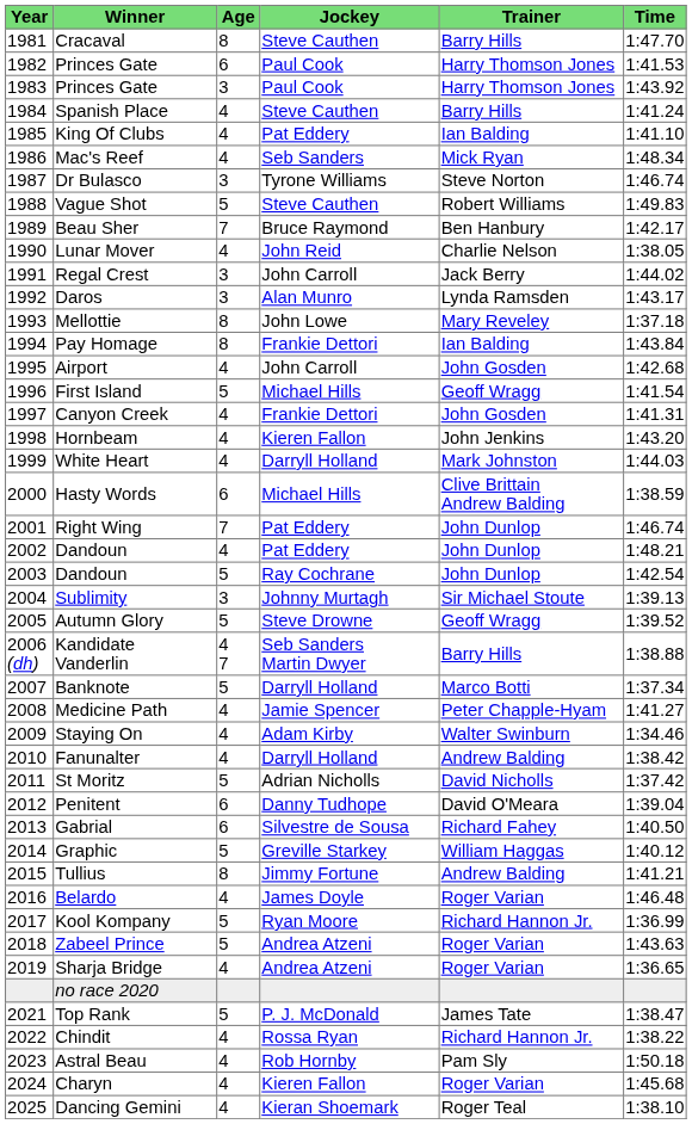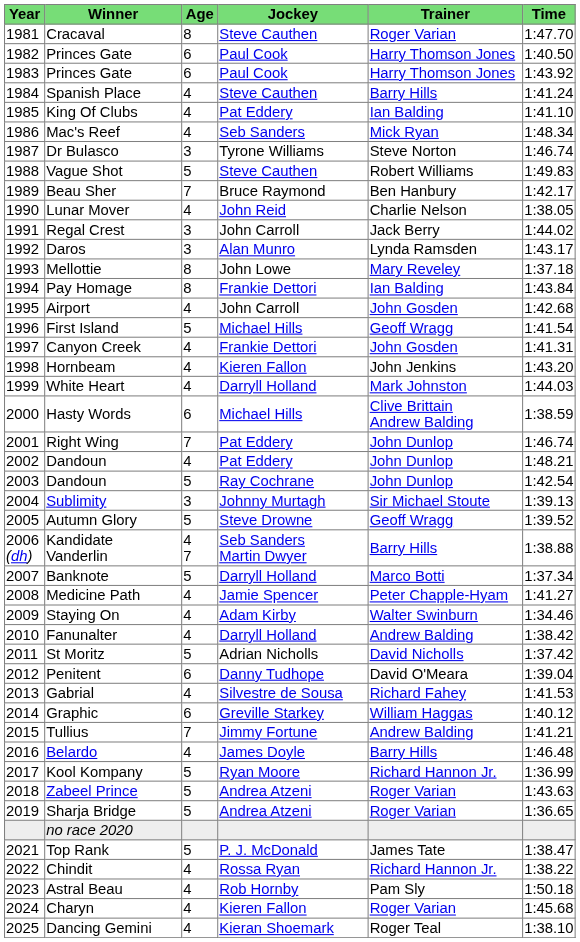 <table class = "sortable" | border="1" style="border-collapse: collapse; font-size:90%">
 <tr bgcolor="#77dd77" align="center">
 <th width="36px"><strong>Year</strong><br></th>
 <th width="130px"><strong>Winner</strong><br></th>
 <th width="32px"><strong>Age</strong><br></th>
 <th width="143px"><strong>Jockey</strong><br></th>
 <th width="147px"><strong>Trainer</strong><br></th>
 <th><strong>Time</strong><br></th>
 </tr>
 <tr>
 <td>1981</td>
 <td>Cracaval</td>
 <td>8</td>
 <td><a href='#'>Steve Cauthen</a></td>
-<td><a href='#'>Barry Hills</a></td>
+<td><a href='#'>Roger Varian</a></td>
 <td>1:47.70</td>
 </tr>
 <tr>
 <td>1982</td>
 <td>Princes Gate</td>
 <td>6</td>
 <td><a href='#'>Paul Cook</a></td>
 <td><a href='#'>Harry Thomson Jones</a></td>
-<td>1:41.53</td>
+<td>1:40.50</td>
 </tr>
 <tr>
 <td>1983</td>
 <td>Princes Gate</td>
-<td>3</td>
+<td>6</td>
 <td><a href='#'>Paul Cook</a></td>
 <td><a href='#'>Harry Thomson Jones</a></td>
 <td>1:43.92</td>
 </tr>
 <tr>
 <td>1984</td>
 <td>Spanish Place</td>
 <td>4</td>
 <td><a href='#'>Steve Cauthen</a></td>
 <td><a href='#'>Barry Hills</a></td>
 <td>1:41.24</td>
 </tr>
 <tr>
 <td>1985</td>
 <td>King Of Clubs</td>
 <td>4</td>
 <td><a href='#'>Pat Eddery</a></td>
 <td><a href='#'>Ian Balding</a></td>
 <td>1:41.10</td>
 </tr>
 <tr>
 <td>1986</td>
 <td>Mac's Reef</td>
 <td>4</td>
 <td><a href='#'>Seb Sanders</a></td>
 <td><a href='#'>Mick Ryan</a></td>
 <td>1:48.34</td>
 </tr>
 <tr>
 <td>1987</td>
 <td>Dr Bulasco</td>
 <td>3</td>
 <td>Tyrone Williams</td>
 <td>Steve Norton</td>
 <td>1:46.74</td>
 </tr>
 <tr>
 <td>1988</td>
 <td>Vague Shot</td>
 <td>5</td>
 <td><a href='#'>Steve Cauthen</a></td>
 <td>Robert Williams</td>
 <td>1:49.83</td>
 </tr>
 <tr>
 <td>1989</td>
 <td>Beau Sher</td>
 <td>7</td>
 <td>Bruce Raymond</td>
 <td>Ben Hanbury</td>
 <td>1:42.17</td>
 </tr>
 <tr>
 <td>1990</td>
 <td>Lunar Mover</td>
 <td>4</td>
 <td><a href='#'>John Reid</a></td>
 <td>Charlie Nelson</td>
 <td>1:38.05</td>
 </tr>
 <tr>
 <td>1991</td>
 <td>Regal Crest</td>
 <td>3</td>
 <td>John Carroll</td>
 <td>Jack Berry</td>
 <td>1:44.02</td>
 </tr>
 <tr>
 <td>1992</td>
 <td>Daros</td>
 <td>3</td>
 <td><a href='#'>Alan Munro</a></td>
 <td>Lynda Ramsden</td>
 <td>1:43.17</td>
 </tr>
 <tr>
 <td>1993</td>
 <td>Mellottie</td>
 <td>8</td>
 <td>John Lowe</td>
 <td><a href='#'>Mary Reveley</a></td>
 <td>1:37.18</td>
 </tr>
 <tr>
 <td>1994</td>
 <td>Pay Homage</td>
 <td>8</td>
 <td><a href='#'>Frankie Dettori</a></td>
 <td><a href='#'>Ian Balding</a></td>
 <td>1:43.84</td>
 </tr>
 <tr>
 <td>1995</td>
 <td>Airport</td>
 <td>4</td>
 <td>John Carroll</td>
 <td><a href='#'>John Gosden</a></td>
 <td>1:42.68</td>
 </tr>
 <tr>
 <td>1996</td>
 <td>First Island</td>
 <td>5</td>
 <td><a href='#'>Michael Hills</a></td>
 <td><a href='#'>Geoff Wragg</a></td>
 <td>1:41.54</td>
 </tr>
 <tr>
 <td>1997</td>
 <td>Canyon Creek</td>
 <td>4</td>
 <td><a href='#'>Frankie Dettori</a></td>
 <td><a href='#'>John Gosden</a></td>
 <td>1:41.31</td>
 </tr>
 <tr>
 <td>1998</td>
 <td>Hornbeam</td>
 <td>4</td>
 <td><a href='#'>Kieren Fallon</a></td>
 <td>John Jenkins</td>
 <td>1:43.20</td>
 </tr>
 <tr>
 <td>1999</td>
 <td>White Heart</td>
 <td>4</td>
 <td><a href='#'>Darryll Holland</a></td>
 <td><a href='#'>Mark Johnston</a></td>
 <td>1:44.03</td>
 </tr>
 <tr>
 <td>2000</td>
 <td>Hasty Words</td>
 <td>6</td>
 <td><a href='#'>Michael Hills</a></td>
 <td><a href='#'>Clive Brittain</a><br><a href='#'>Andrew Balding</a></td>
 <td>1:38.59</td>
 </tr>
 <tr>
 <td>2001</td>
 <td>Right Wing</td>
 <td>7</td>
 <td><a href='#'>Pat Eddery</a></td>
 <td><a href='#'>John Dunlop</a></td>
 <td>1:46.74</td>
 </tr>
 <tr>
 <td>2002</td>
 <td>Dandoun</td>
 <td>4</td>
 <td><a href='#'>Pat Eddery</a></td>
 <td><a href='#'>John Dunlop</a></td>
 <td>1:48.21</td>
 </tr>
 <tr>
 <td>2003</td>
 <td>Dandoun</td>
 <td>5</td>
 <td><a href='#'>Ray Cochrane</a></td>
 <td><a href='#'>John Dunlop</a></td>
 <td>1:42.54</td>
 </tr>
 <tr>
 <td>2004</td>
 <td><a href='#'>Sublimity</a></td>
 <td>3</td>
 <td><a href='#'>Johnny Murtagh</a></td>
 <td><a href='#'>Sir Michael Stoute</a></td>
 <td>1:39.13</td>
 </tr>
 <tr>
 <td>2005</td>
 <td>Autumn Glory</td>
 <td>5</td>
 <td><a href='#'>Steve Drowne</a></td>
 <td><a href='#'>Geoff Wragg</a></td>
 <td>1:39.52</td>
 </tr>
 <tr>
 <td>2006<br><em>(<a href='#'>dh</a>)</em></td>
 <td>Kandidate<br>Vanderlin</td>
 <td>4<br>7</td>
 <td><a href='#'>Seb Sanders</a><br><a href='#'>Martin Dwyer</a></td>
 <td><a href='#'>Barry Hills</a></td>
 <td>1:38.88</td>
 </tr>
 <tr>
 <td>2007</td>
 <td>Banknote</td>
 <td>5</td>
 <td><a href='#'>Darryll Holland</a></td>
 <td><a href='#'>Marco Botti</a></td>
 <td>1:37.34</td>
 </tr>
 <tr>
 <td>2008</td>
 <td>Medicine Path</td>
 <td>4</td>
 <td><a href='#'>Jamie Spencer</a></td>
 <td><a href='#'>Peter Chapple-Hyam</a></td>
 <td>1:41.27</td>
 </tr>
 <tr>
 <td>2009</td>
 <td>Staying On</td>
 <td>4</td>
 <td><a href='#'>Adam Kirby</a></td>
 <td><a href='#'>Walter Swinburn</a></td>
 <td>1:34.46</td>
 </tr>
 <tr>
 <td>2010</td>
 <td>Fanunalter</td>
 <td>4</td>
 <td><a href='#'>Darryll Holland</a></td>
 <td><a href='#'>Andrew Balding</a></td>
 <td>1:38.42</td>
 </tr>
 <tr>
 <td>2011</td>
 <td>St Moritz</td>
 <td>5</td>
 <td>Adrian Nicholls</td>
 <td><a href='#'>David Nicholls</a></td>
 <td>1:37.42</td>
 </tr>
 <tr>
 <td>2012</td>
 <td>Penitent</td>
 <td>6</td>
 <td><a href='#'>Danny Tudhope</a></td>
 <td>David O'Meara</td>
 <td>1:39.04</td>
 </tr>
 <tr>
 <td>2013</td>
 <td>Gabrial</td>
-<td>6</td>
+<td>4</td>
 <td><a href='#'>Silvestre de Sousa</a></td>
 <td><a href='#'>Richard Fahey</a></td>
-<td>1:40.50</td>
+<td>1:41.53</td>
 </tr>
 <tr>
 <td>2014</td>
 <td>Graphic</td>
-<td>5</td>
+<td>6</td>
 <td><a href='#'>Greville Starkey</a></td>
 <td><a href='#'>William Haggas</a></td>
 <td>1:40.12</td>
 </tr>
 <tr>
 <td>2015</td>
 <td>Tullius</td>
-<td>8</td>
+<td>7</td>
 <td><a href='#'>Jimmy Fortune</a></td>
 <td><a href='#'>Andrew Balding</a></td>
 <td>1:41.21</td>
 </tr>
 <tr>
 <td>2016</td>
 <td><a href='#'>Belardo</a></td>
 <td>4</td>
 <td><a href='#'>James Doyle</a></td>
-<td><a href='#'>Roger Varian</a></td>
+<td><a href='#'>Barry Hills</a></td>
 <td>1:46.48</td>
 </tr>
 <tr>
 <td>2017</td>
 <td>Kool Kompany</td>
 <td>5</td>
 <td><a href='#'>Ryan Moore</a></td>
 <td><a href='#'>Richard Hannon Jr.</a></td>
 <td>1:36.99</td>
 </tr>
 <tr>
 <td>2018</td>
 <td><a href='#'>Zabeel Prince</a></td>
 <td>5</td>
 <td><a href='#'>Andrea Atzeni</a></td>
 <td><a href='#'>Roger Varian</a></td>
 <td>1:43.63</td>
 </tr>
 <tr>
 <td>2019</td>
 <td>Sharja Bridge</td>
-<td>4</td>
+<td>5</td>
 <td><a href='#'>Andrea Atzeni</a></td>
 <td><a href='#'>Roger Varian</a></td>
 <td>1:36.65</td>
 </tr>
 <tr bgcolor="#eeeeee">
 <td data-sort-value="2020"></td>
 <td><em>no race 2020</em> </td>
 <td></td>
 <td></td>
 <td></td>
 <td></td>
 </tr>
 <tr>
 <td>2021</td>
 <td>Top Rank</td>
 <td>5</td>
 <td><a href='#'>P. J. McDonald</a></td>
 <td>James Tate</td>
 <td>1:38.47</td>
 </tr>
 <tr>
 <td>2022</td>
 <td>Chindit</td>
 <td>4</td>
 <td><a href='#'>Rossa Ryan</a></td>
 <td><a href='#'>Richard Hannon Jr.</a></td>
 <td>1:38.22</td>
 </tr>
 <tr>
 <td>2023</td>
 <td>Astral Beau</td>
 <td>4</td>
 <td><a href='#'>Rob Hornby</a></td>
 <td>Pam Sly</td>
 <td>1:50.18</td>
 </tr>
 <tr>
 <td>2024</td>
 <td>Charyn</td>
 <td>4</td>
 <td><a href='#'>Kieren Fallon</a></td>
 <td><a href='#'>Roger Varian</a></td>
 <td>1:45.68</td>
 </tr>
 <tr>
 <td>2025</td>
 <td>Dancing Gemini</td>
 <td>4</td>
 <td><a href='#'>Kieran Shoemark</a></td>
 <td>Roger Teal</td>
 <td>1:38.10</td>
 </tr>
 </table>
